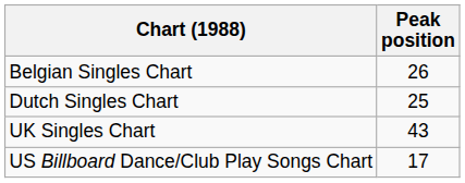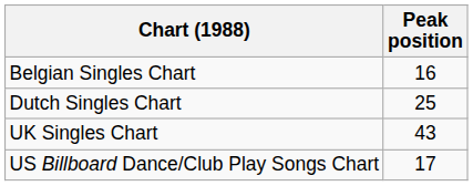 <table class="wikitable sortable">
 <tr>
 <th>Chart (1988)</th>
 <th>Peak<br>position</th>
 </tr>
 <tr>
 <td align="left">Belgian Singles Chart</td>
-<td style="text-align:center;">26</td>
+<td style="text-align:center;">16</td>
 </tr>
 <tr>
 <td align="left">Dutch Singles Chart</td>
 <td style="text-align:center;">25</td>
 </tr>
 <tr>
 <td align="left">UK Singles Chart</td>
 <td style="text-align:center;">43</td>
 </tr>
 <tr>
 <td align="left">US <em>Billboard</em> Dance/Club Play Songs Chart</td>
 <td style="text-align:center;">17</td>
 </tr>
 </table>
